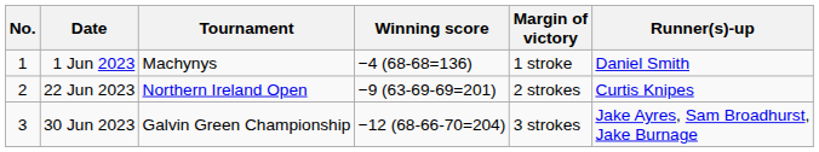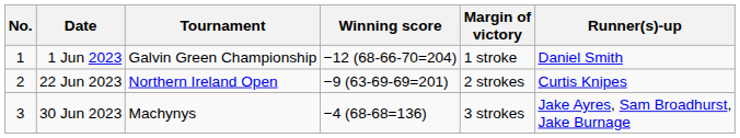 <table class="wikitable" style="font-size:95%;">
 <tr>
 <th>No.</th>
 <th>Date</th>
 <th>Tournament</th>
 <th>Winning score</th>
 <th>Margin of<br>victory</th>
 <th>Runner(s)-up</th>
 </tr>
 <tr>
 <td align=center>1</td>
 <td align=right>1 Jun <a href='#'>2023</a></td>
-<td>Machynys</td>
-<td>−4 (68-68=136)</td>
+<td>Galvin Green Championship</td>
+<td>−12 (68-66-70=204)</td>
 <td>1 stroke</td>
 <td> <a href='#'>Daniel Smith</a></td>
 </tr>
 <tr>
 <td align=center>2</td>
 <td align=right>22 Jun 2023</td>
 <td><a href='#'>Northern Ireland Open</a></td>
 <td>−9 (63-69-69=201)</td>
 <td>2 strokes</td>
 <td> <a href='#'>Curtis Knipes</a></td>
 </tr>
 <tr>
 <td align=center>3</td>
 <td align=right>30 Jun 2023</td>
-<td>Galvin Green Championship</td>
-<td>−12 (68-66-70=204)</td>
+<td>Machynys</td>
+<td>−4 (68-68=136)</td>
 <td>3 strokes</td>
 <td> <a href='#'>Jake Ayres</a>,  <a href='#'>Sam Broadhurst</a>,<br> <a href='#'>Jake Burnage</a></td>
 </tr>
 </table>
